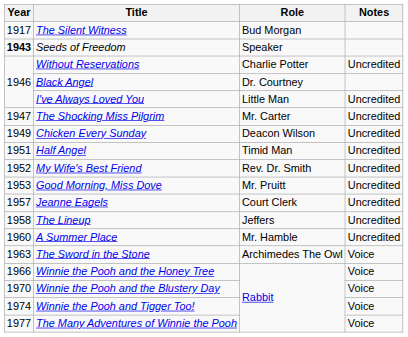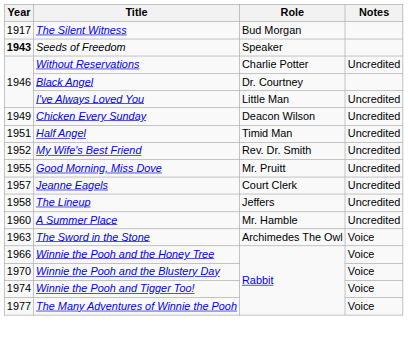 <table class="wikitable sortable">
 <tr>
 <th>Year</th>
 <th>Title</th>
 <th>Role</th>
 <th class="unsortable">Notes</th>
 </tr>
 <tr>
 <td>1917</td>
 <td><em><a href='#'>The Silent Witness</a></em></td>
 <td>Bud Morgan</td>
 <td></td>
 </tr>
 <tr>
 <td><strong>1943</strong></td>
 <td><em>Seeds of Freedom</em></td>
 <td>Speaker</td>
 <td></td>
 </tr>
 <tr>
 <td rowspan=3>1946</td>
 <td><em><a href='#'>Without Reservations</a></em></td>
 <td>Charlie Potter</td>
 <td>Uncredited</td>
 </tr>
 <tr>
 <td><em><a href='#'>Black Angel</a></em></td>
 <td>Dr. Courtney</td>
 <td></td>
 </tr>
 <tr>
 <td><em><a href='#'>I've Always Loved You</a></em></td>
 <td>Little Man</td>
 <td>Uncredited</td>
 </tr>
 <tr>
-<td>1947</td>
-<td><em><a href='#'>The Shocking Miss Pilgrim</a></em></td>
-<td>Mr. Carter</td>
-<td>Uncredited</td>
-</tr>
-<tr>
 <td>1949</td>
 <td><em><a href='#'>Chicken Every Sunday</a></em></td>
 <td>Deacon Wilson</td>
 <td>Uncredited</td>
 </tr>
 <tr>
 <td>1951</td>
 <td><em><a href='#'>Half Angel</a></em></td>
 <td>Timid Man</td>
 <td>Uncredited</td>
 </tr>
 <tr>
 <td>1952</td>
 <td><em><a href='#'>My Wife's Best Friend</a></em></td>
 <td>Rev. Dr. Smith</td>
 <td>Uncredited</td>
 </tr>
 <tr>
-<td>1953</td>
+<td>1955</td>
 <td><em><a href='#'>Good Morning, Miss Dove</a></em></td>
 <td>Mr. Pruitt</td>
 <td>Uncredited</td>
 </tr>
 <tr>
 <td>1957</td>
 <td><em><a href='#'>Jeanne Eagels</a></em></td>
 <td>Court Clerk</td>
 <td>Uncredited</td>
 </tr>
 <tr>
 <td>1958</td>
 <td><em><a href='#'>The Lineup</a></em></td>
 <td>Jeffers</td>
 <td>Uncredited</td>
 </tr>
 <tr>
 <td>1960</td>
 <td><em><a href='#'>A Summer Place</a></em></td>
 <td>Mr. Hamble</td>
 <td>Uncredited</td>
 </tr>
 <tr>
 <td>1963</td>
 <td><em><a href='#'>The Sword in the Stone</a></em></td>
 <td>Archimedes The Owl</td>
 <td>Voice</td>
 </tr>
 <tr>
 <td>1966</td>
 <td><em><a href='#'>Winnie the Pooh and the Honey Tree</a></em></td>
 <td rowspan=4><a href='#'>Rabbit</a></td>
 <td>Voice</td>
 </tr>
 <tr>
 <td>1970</td>
 <td><em><a href='#'>Winnie the Pooh and the Blustery Day</a></em></td>
 <td>Voice</td>
 </tr>
 <tr>
 <td>1974</td>
 <td><em><a href='#'>Winnie the Pooh and Tigger Too!</a></em></td>
 <td>Voice</td>
 </tr>
 <tr>
 <td>1977</td>
 <td><em><a href='#'>The Many Adventures of Winnie the Pooh</a></em></td>
 <td>Voice</td>
 </tr>
 </table>
